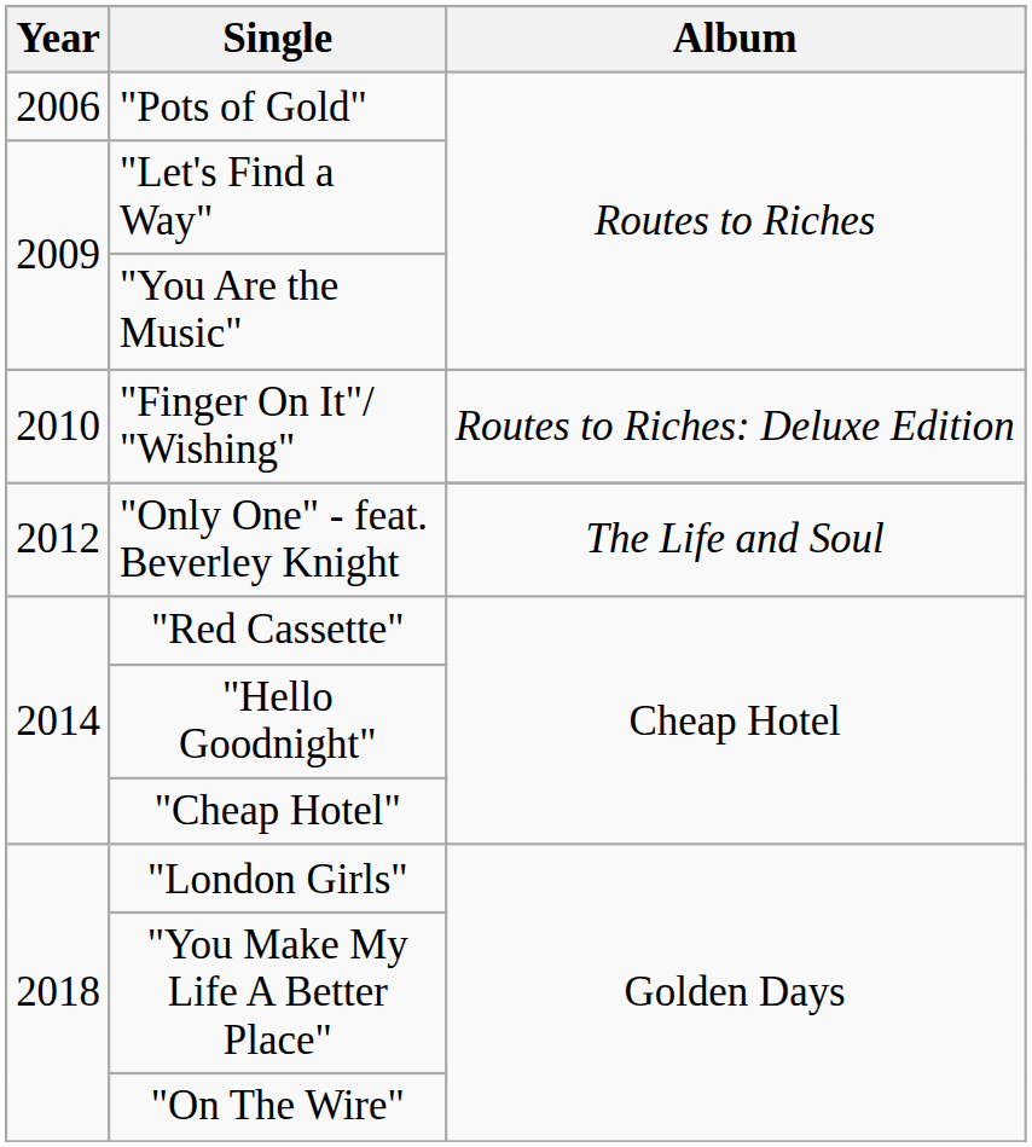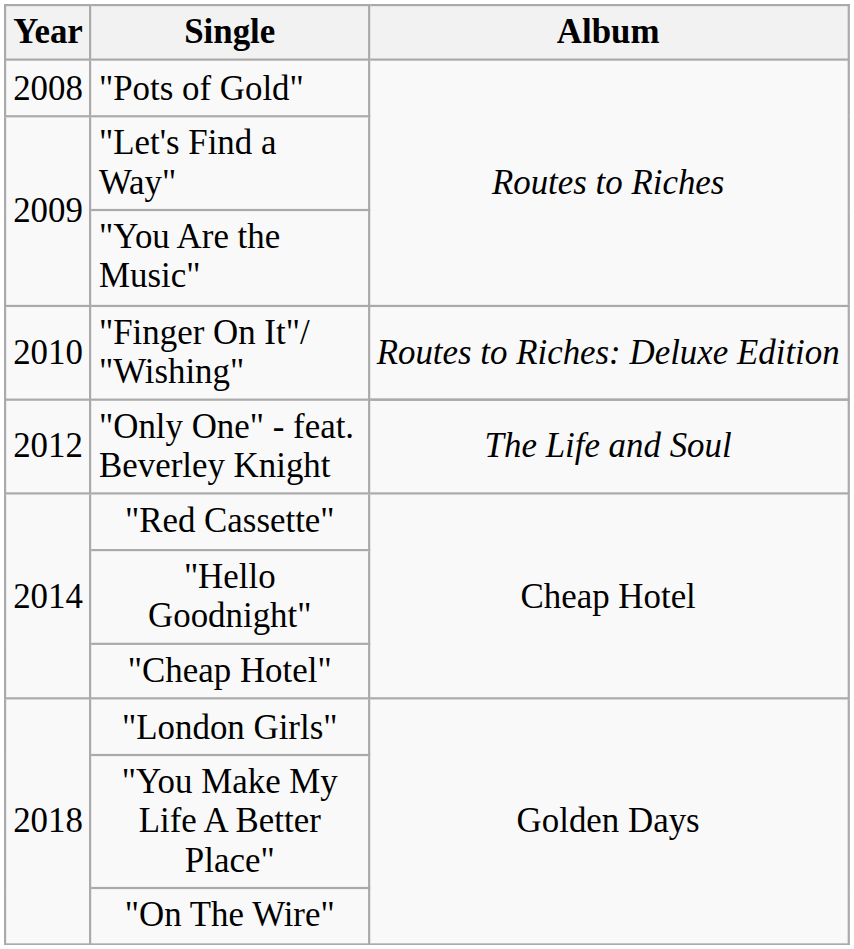 <table class="wikitable" style="text-align:center">
 <tr>
 <th rowspan="1">Year</th>
 <th rowspan="1" width="120">Single</th>
 <th rowspan="1">Album</th>
 </tr>
 <tr>
-<td rowspan="1">2006</td>
+<td rowspan="1">2008</td>
 <td align="left">"Pots of Gold"</td>
 <td rowspan="4"><em>Routes to Riches</em></td>
 </tr>
 <tr>
 <td rowspan="2">2009</td>
 <td align="left">"Let's Find a Way"</td>
 </tr>
 <tr>
 <td align="left">"You Are the Music"</td>
 </tr>
 <tr>
 <td rowspan="2">2010</td>
 <td align="left" rowspan="2">"Finger On It"/<br>"Wishing"</td>
 </tr>
 <tr>
 <td rowspan="1"><em>Routes to Riches: Deluxe Edition</em></td>
 </tr>
 <tr>
 <td rowspan="2">2012</td>
 <td align="left" rowspan="2">"Only One" - feat. Beverley Knight</td>
 </tr>
 <tr>
 <td rowspan="1"><em>The Life and Soul</em></td>
 </tr>
 <tr>
 <td rowspan="3">2014</td>
 <td>"Red Cassette"</td>
 <td rowspan="3">Cheap Hotel</td>
 </tr>
 <tr>
 <td>"Hello Goodnight"</td>
 </tr>
 <tr>
 <td>"Cheap Hotel"</td>
 </tr>
 <tr>
 <td rowspan="3">2018</td>
 <td>"London Girls"</td>
 <td rowspan="3">Golden Days</td>
 </tr>
 <tr>
 <td>"You Make My Life A Better Place"</td>
 </tr>
 <tr>
 <td>"On The Wire"</td>
 </tr>
 <tr>
 </tr>
 </table>
